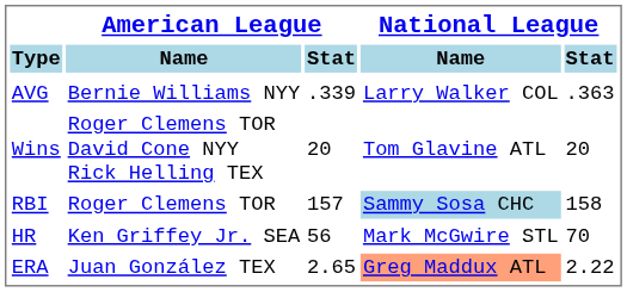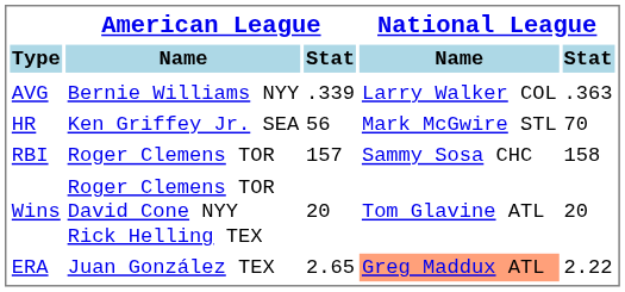 <table cellpadding="1" style="width:auto;font-size: 90%; border: 1px solid gray;">
 <tr align="center" style="font-size: larger;">
 <td> </td>
 <th colspan=2><a href='#'>American League</a></th>
 <th colspan=2><a href='#'>National League</a></th>
 </tr>
 <tr style="background:lightblue;">
 <th>Type</th>
 <th>Name</th>
 <th>Stat</th>
 <th>Name</th>
 <th>Stat</th>
 </tr>
 <tr align="center" style="vertical-align: middle;" style="background:lightblue;">
 </tr>
 <tr>
 <td><a href='#'>AVG</a></td>
 <td><a href='#'>Bernie Williams</a> NYY</td>
 <td>.339</td>
 <td><a href='#'>Larry Walker</a> COL</td>
 <td>.363</td>
 </tr>
 <tr>
+<td><a href='#'>HR</a></td>
+<td><a href='#'>Ken Griffey Jr.</a> SEA</td>
+<td>56</td>
+<td><a href='#'>Mark McGwire</a> STL</td>
+<td>70</td>
+</tr>
+<tr>
+<td><a href='#'>RBI</a></td>
+<td><a href='#'>Roger Clemens</a> TOR</td>
+<td>157</td>
+<td><a href='#'>Sammy Sosa</a> CHC</td>
+<td>158</td>
+</tr>
+<tr>
 <td><a href='#'>Wins</a></td>
 <td><a href='#'>Roger Clemens</a> TOR<br><a href='#'>David Cone</a> NYY<br><a href='#'>Rick Helling</a> TEX</td>
 <td>20</td>
 <td><a href='#'>Tom Glavine</a> ATL</td>
 <td>20</td>
-</tr>
-<tr>
-<td><a href='#'>RBI</a></td>
-<td><a href='#'>Roger Clemens</a> TOR</td>
-<td>157</td>
-<td style="background: lightblue;"><a href='#'>Sammy Sosa</a> CHC</td>
-<td>158</td>
-</tr>
-<tr>
-<td><a href='#'>HR</a></td>
-<td><a href='#'>Ken Griffey Jr.</a> SEA</td>
-<td>56</td>
-<td><a href='#'>Mark McGwire</a> STL</td>
-<td>70</td>
 </tr>
 <tr>
 <td><a href='#'>ERA</a></td>
 <td><a href='#'>Juan González</a> TEX</td>
 <td>2.65</td>
 <td style="background: lightsalmon;"><a href='#'>Greg Maddux</a> ATL</td>
 <td>2.22</td>
 </tr>
 </table>
